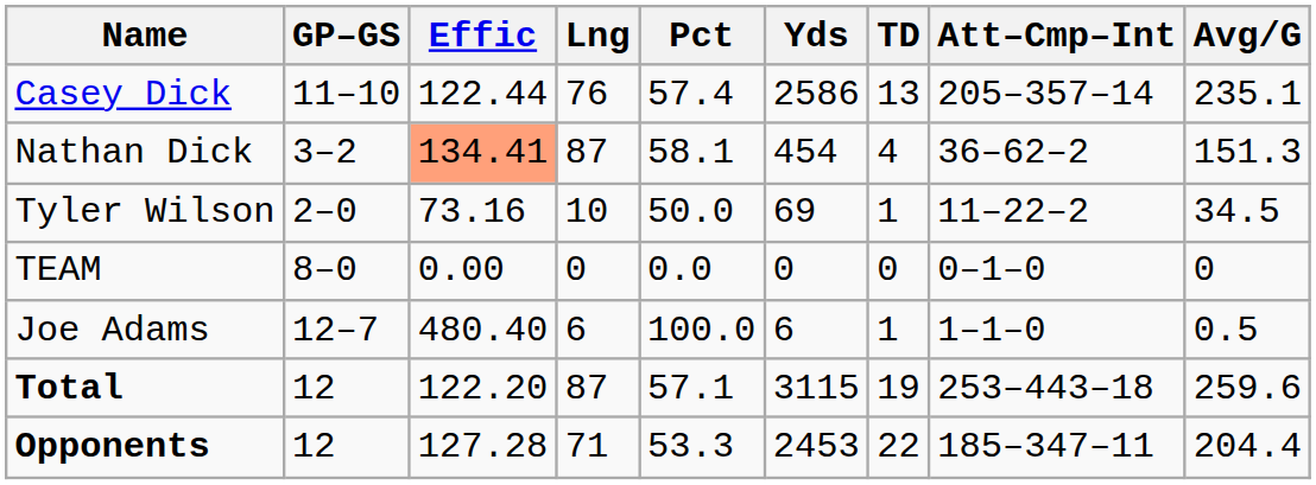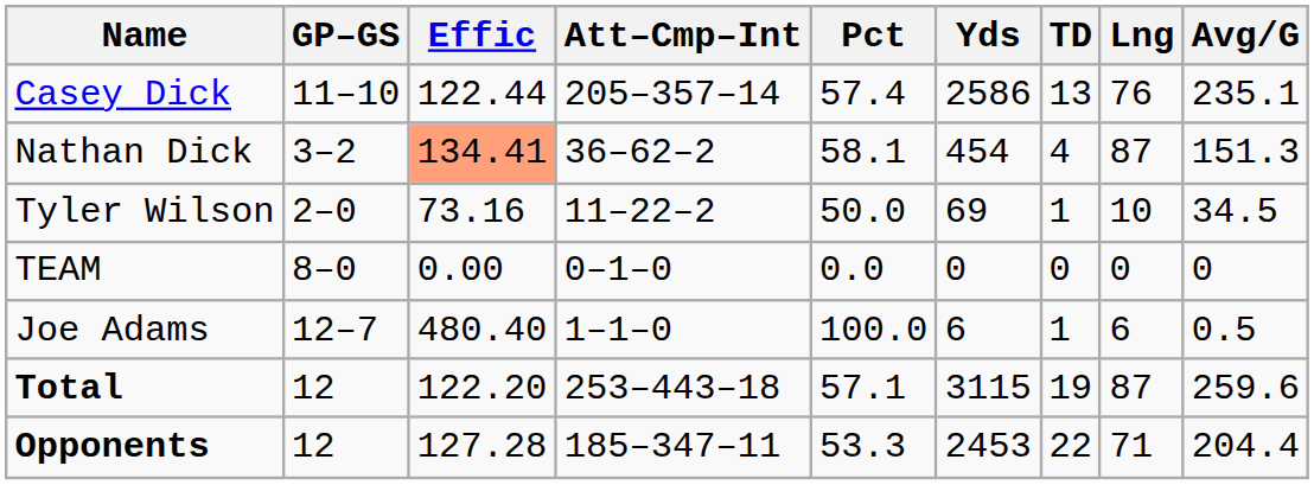 <table class="wikitable" style="white-space:nowrap;">
 <tr>
 <th>Name</th>
 <th>GP–GS</th>
 <th><a href='#'>Effic</a></th>
-<th>Lng</th>
+<th>Att–Cmp–Int</th>
 <th>Pct</th>
 <th>Yds</th>
 <th>TD</th>
-<th>Att–Cmp–Int</th>
+<th>Lng</th>
 <th>Avg/G</th>
 </tr>
 <tr>
 <td><a href='#'>Casey Dick</a></td>
 <td>11–10</td>
 <td>122.44</td>
-<td>76</td>
+<td>205–357–14</td>
 <td>57.4</td>
 <td>2586</td>
 <td>13</td>
-<td>205–357–14</td>
+<td>76</td>
 <td>235.1</td>
 </tr>
 <tr>
 <td>Nathan Dick</td>
 <td>3–2</td>
 <td style="background: lightsalmon;">134.41</td>
-<td>87</td>
+<td>36–62–2</td>
 <td>58.1</td>
 <td>454</td>
 <td>4</td>
-<td>36–62–2</td>
+<td>87</td>
 <td>151.3</td>
 </tr>
 <tr>
 <td>Tyler Wilson</td>
 <td>2–0</td>
 <td>73.16</td>
-<td>10</td>
+<td>11–22–2</td>
 <td>50.0</td>
 <td>69</td>
 <td>1</td>
-<td>11–22–2</td>
+<td>10</td>
 <td>34.5</td>
 </tr>
 <tr>
 <td>TEAM</td>
 <td>8–0</td>
 <td>0.00</td>
-<td>0</td>
+<td>0–1–0</td>
 <td>0.0</td>
 <td>0</td>
 <td>0</td>
-<td>0–1–0</td>
+<td>0</td>
 <td>0</td>
 </tr>
 <tr>
 <td>Joe Adams</td>
 <td>12–7</td>
 <td>480.40</td>
-<td>6</td>
+<td>1–1–0</td>
 <td>100.0</td>
 <td>6</td>
 <td>1</td>
-<td>1–1–0</td>
+<td>6</td>
 <td>0.5</td>
 </tr>
 <tr>
 <td><strong>Total</strong></td>
 <td>12</td>
 <td>122.20</td>
-<td>87</td>
+<td>253–443–18</td>
 <td>57.1</td>
 <td>3115</td>
 <td>19</td>
-<td>253–443–18</td>
+<td>87</td>
 <td>259.6</td>
 </tr>
 <tr>
 <td><strong>Opponents</strong></td>
 <td>12</td>
 <td>127.28</td>
-<td>71</td>
+<td>185–347–11</td>
 <td>53.3</td>
 <td>2453</td>
 <td>22</td>
-<td>185–347–11</td>
+<td>71</td>
 <td>204.4</td>
 </tr>
 </table>
